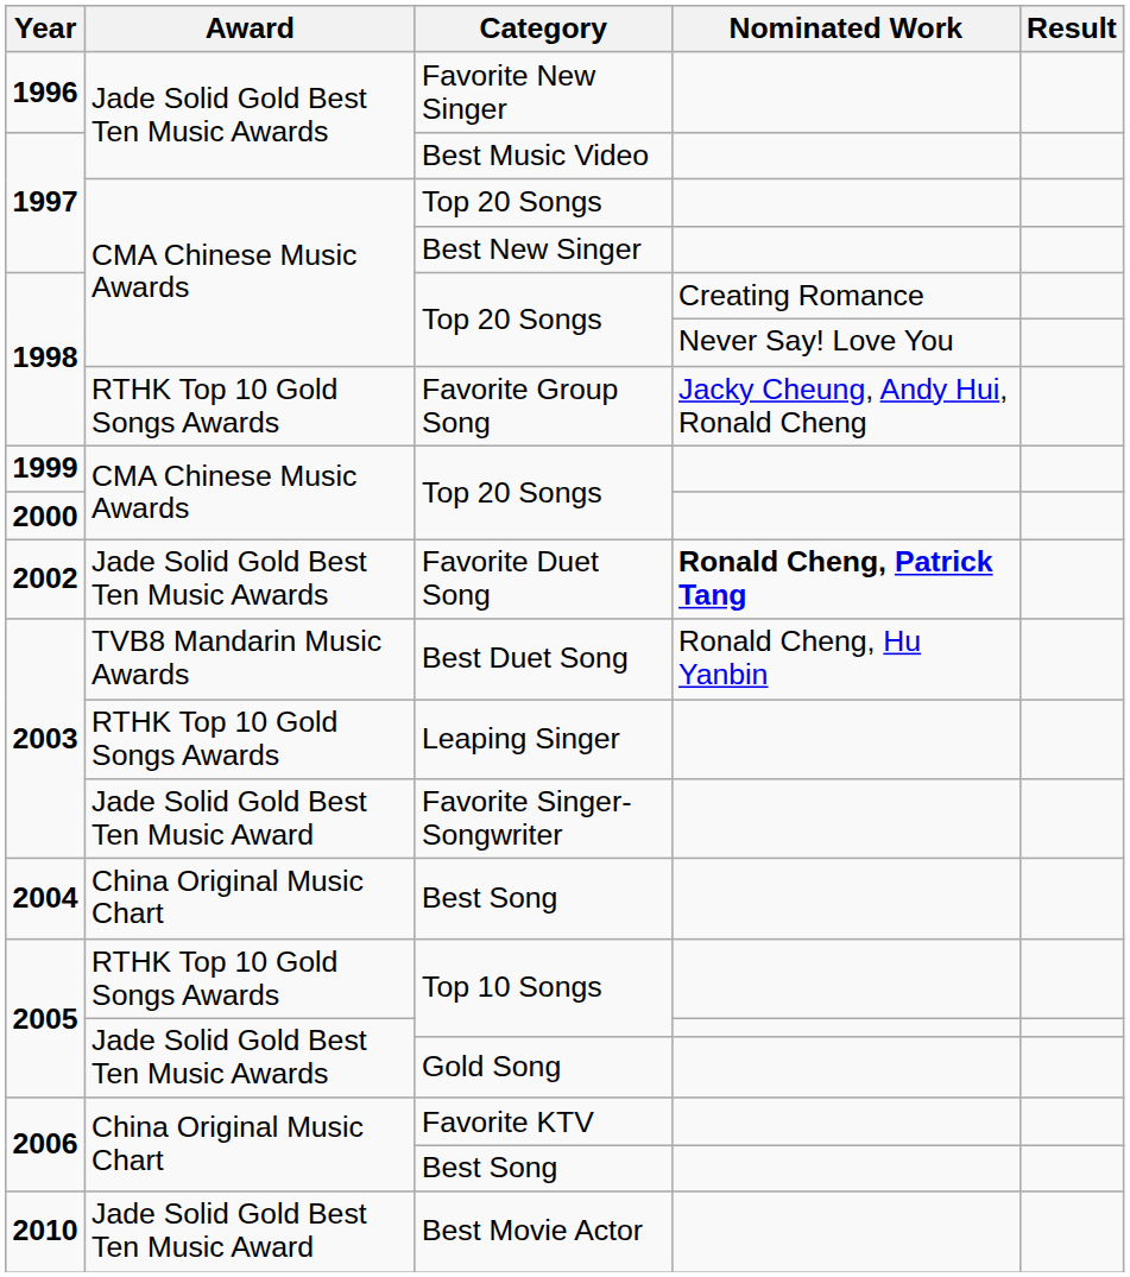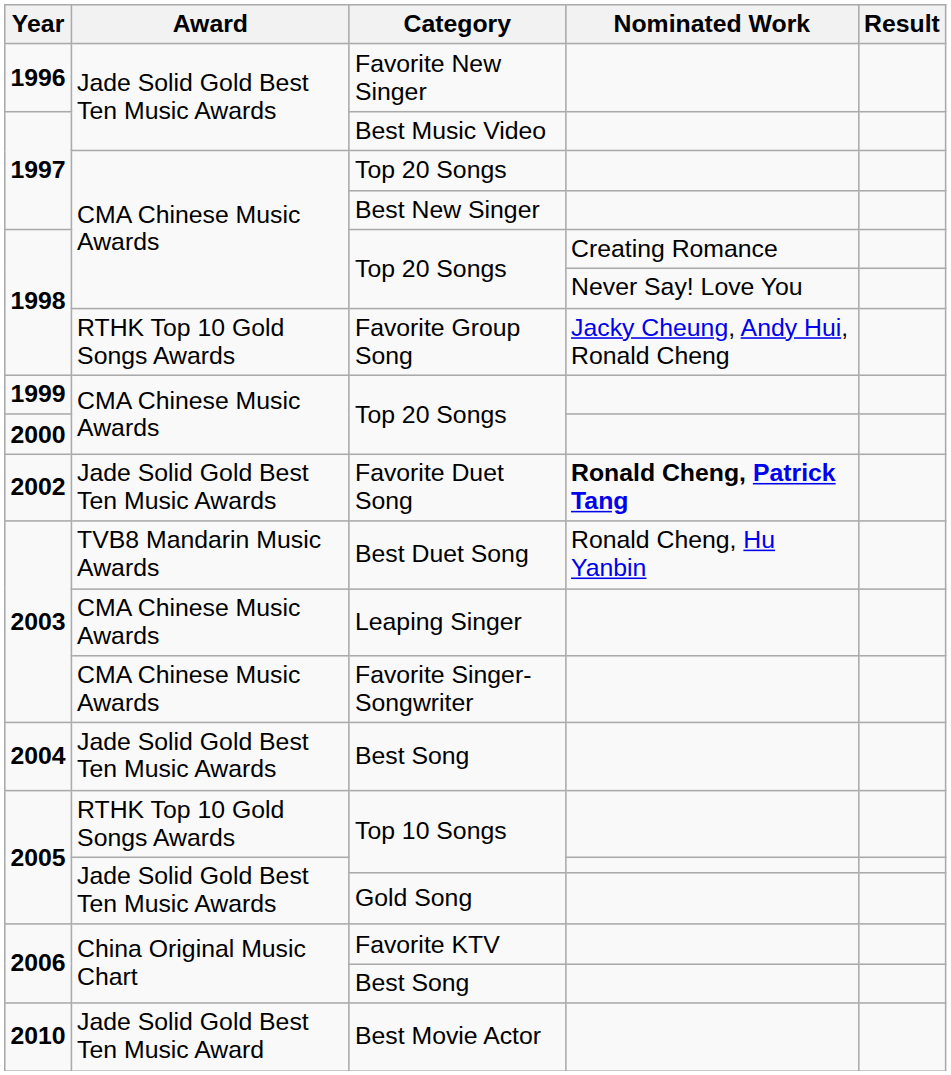 <table class="wikitable">
 <tr>
 <th>Year</th>
 <th>Award</th>
 <th>Category</th>
 <th>Nominated Work</th>
 <th>Result</th>
 </tr>
 <tr>
 <td><strong>1996</strong></td>
 <td rowspan="2">Jade Solid Gold Best Ten Music Awards</td>
 <td>Favorite New Singer</td>
 <td></td>
 <td></td>
 </tr>
 <tr>
 <td rowspan="3"><strong>1997</strong></td>
 <td>Best Music Video</td>
 <td></td>
 <td></td>
 </tr>
 <tr>
 <td rowspan="4">CMA Chinese Music Awards</td>
 <td>Top 20 Songs</td>
 <td></td>
 <td></td>
 </tr>
 <tr>
 <td>Best New Singer</td>
 <td></td>
 <td></td>
 </tr>
 <tr>
 <td rowspan="3"><strong>1998</strong></td>
 <td rowspan="2">Top 20 Songs</td>
 <td>Creating Romance</td>
 <td></td>
 </tr>
 <tr>
 <td>Never Say! Love You</td>
 <td></td>
 </tr>
 <tr>
 <td>RTHK Top 10 Gold Songs Awards</td>
 <td>Favorite Group Song</td>
 <td><a href='#'>Jacky Cheung</a>, <a href='#'>Andy Hui</a>, Ronald Cheng</td>
 <td></td>
 </tr>
 <tr>
 <td><strong>1999</strong></td>
 <td rowspan="2">CMA Chinese Music Awards</td>
 <td rowspan="2">Top 20 Songs</td>
 <td></td>
 <td></td>
 </tr>
 <tr>
 <td><strong>2000</strong></td>
 <td></td>
 <td></td>
 </tr>
 <tr>
 <td><strong>2002</strong></td>
 <td>Jade Solid Gold Best Ten Music Awards</td>
 <td>Favorite Duet Song</td>
 <td><strong>Ronald Cheng, <a href='#'>Patrick Tang</a></strong></td>
 <td></td>
 </tr>
 <tr>
 <td rowspan="3"><strong>2003</strong></td>
 <td>TVB8 Mandarin Music Awards</td>
 <td>Best Duet Song</td>
 <td>Ronald Cheng, <a href='#'>Hu Yanbin</a></td>
 <td></td>
 </tr>
 <tr>
-<td>RTHK Top 10 Gold Songs Awards</td>
+<td>CMA Chinese Music Awards</td>
 <td>Leaping Singer</td>
 <td></td>
 <td></td>
 </tr>
 <tr>
-<td>Jade Solid Gold Best Ten Music Award</td>
+<td>CMA Chinese Music Awards</td>
 <td>Favorite Singer-Songwriter</td>
 <td></td>
 <td></td>
 </tr>
 <tr>
 <td><strong>2004</strong></td>
-<td>China Original Music Chart</td>
+<td>Jade Solid Gold Best Ten Music Awards</td>
 <td>Best Song</td>
 <td></td>
 <td></td>
 </tr>
 <tr>
 <td rowspan="3"><strong>2005</strong></td>
 <td>RTHK Top 10 Gold Songs Awards</td>
 <td rowspan="2">Top 10 Songs</td>
 <td></td>
 <td></td>
 </tr>
 <tr>
 <td rowspan="2">Jade Solid Gold Best Ten Music Awards</td>
 <td></td>
 <td></td>
 </tr>
 <tr>
 <td>Gold Song</td>
 <td></td>
 <td></td>
 </tr>
 <tr>
 <td rowspan="2"><strong>2006</strong></td>
 <td rowspan="2">China Original Music Chart</td>
 <td>Favorite KTV</td>
 <td></td>
 <td></td>
 </tr>
 <tr>
 <td>Best Song</td>
 <td></td>
 <td></td>
 </tr>
 <tr>
 <td><strong>2010</strong></td>
 <td>Jade Solid Gold Best Ten Music Award</td>
 <td>Best Movie Actor</td>
 <td></td>
 <td></td>
 </tr>
 </table>
